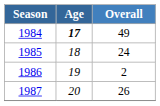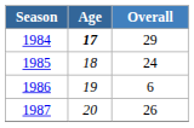 <table class="wikitable" style="font-size:95%; text-align:center; border:grey solid 1px; border-collapse:collapse; background:#ffffff;">
 <tr>
 <th style="background-color:#369; color:white; width:60px;"> Season </th>
 <th style="background-color:#369; color:white; width:40px;"> Age </th>
 <th style="background-color:#4180be; color:white; width:75px;">Overall</th>
 </tr>
 <tr>
 <td><a href='#'>1984</a></td>
 <td><strong><em>17</em></strong></td>
-<td>49</td>
+<td>29</td>
 </tr>
 <tr>
 <td><a href='#'>1985</a></td>
 <td><em>18</em></td>
 <td>24</td>
 </tr>
 <tr>
 <td><a href='#'>1986</a></td>
 <td><em>19</em></td>
-<td>2</td>
+<td>6</td>
 </tr>
 <tr>
 <td><a href='#'>1987</a></td>
 <td><em>20</em></td>
 <td>26</td>
 </tr>
 <tr>
 </tr>
 </table>
